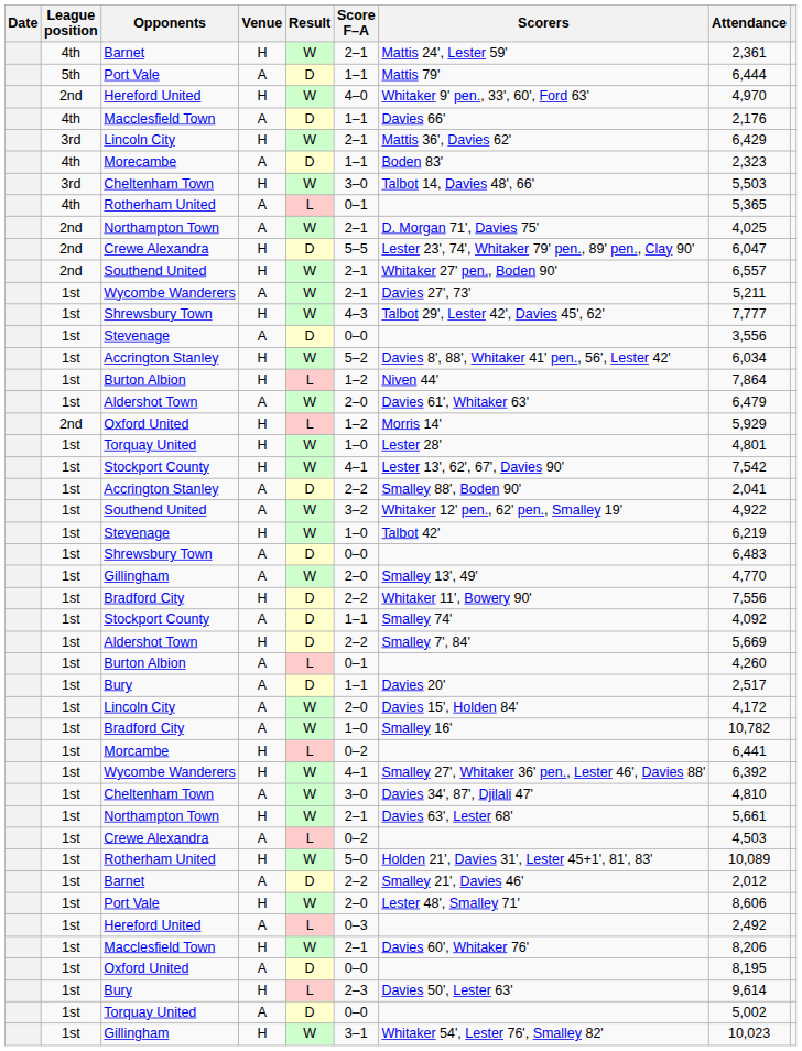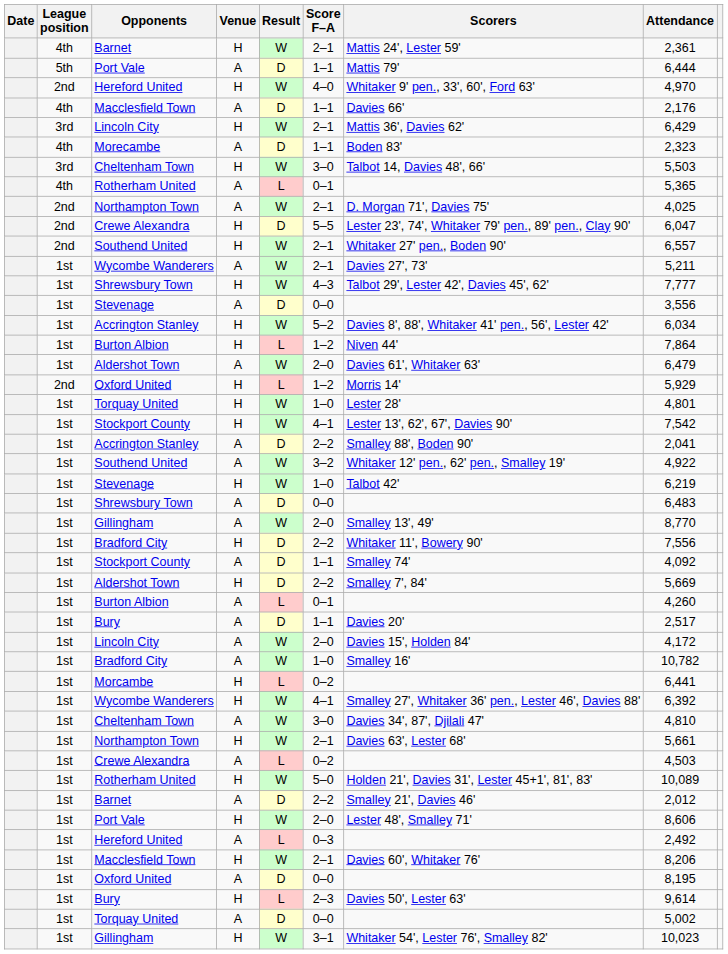 <table class="wikitable plainrowheaders sortable" style="text-align:center">
 <tr>
 <th scope="col">Date</th>
 <th scope="col">League<br>position</th>
 <th scope="col">Opponents</th>
 <th scope="col">Venue</th>
 <th scope="col">Result</th>
 <th scope="col">Score<br>F–A</th>
 <th scope=col class="unsortable">Scorers</th>
 <th scope="col">Attendance</th>
 <th scope=col class="unsortable"></th>
 </tr>
 <tr>
 <th scope="row"></th>
 <td>4th</td>
 <td align="left"><a href='#'>Barnet</a></td>
 <td>H</td>
 <td style="background-color:#CCFFCC">W</td>
 <td>2–1</td>
 <td align="left"><a href='#'>Mattis</a> 24', <a href='#'>Lester</a> 59'</td>
 <td>2,361</td>
 <td></td>
 </tr>
 <tr>
 <th scope="row"></th>
 <td>5th</td>
 <td align="left"><a href='#'>Port Vale</a></td>
 <td>A</td>
 <td style="background-color:#FFFFCC">D</td>
 <td>1–1</td>
 <td align="left"><a href='#'>Mattis</a> 79'</td>
 <td>6,444</td>
 <td></td>
 </tr>
 <tr>
 <th scope="row"></th>
 <td>2nd</td>
 <td align="left"><a href='#'>Hereford United</a></td>
 <td>H</td>
 <td style="background-color:#CCFFCC">W</td>
 <td>4–0</td>
 <td align="left"><a href='#'>Whitaker</a> 9' <a href='#'>pen.</a>, 33', 60', <a href='#'>Ford</a> 63'</td>
 <td>4,970</td>
 <td></td>
 </tr>
 <tr>
 <th scope="row"></th>
 <td>4th</td>
 <td align="left"><a href='#'>Macclesfield Town</a></td>
 <td>A</td>
 <td style="background-color:#FFFFCC">D</td>
 <td>1–1</td>
 <td align="left"><a href='#'>Davies</a> 66'</td>
 <td>2,176</td>
 <td></td>
 </tr>
 <tr>
 <th scope="row"></th>
 <td>3rd</td>
 <td align="left"><a href='#'>Lincoln City</a></td>
 <td>H</td>
 <td style="background-color:#CCFFCC">W</td>
 <td>2–1</td>
 <td align="left"><a href='#'>Mattis</a> 36', <a href='#'>Davies</a> 62'</td>
 <td>6,429</td>
 <td></td>
 </tr>
 <tr>
 <th scope="row"></th>
 <td>4th</td>
 <td align="left"><a href='#'>Morecambe</a></td>
 <td>A</td>
 <td style="background-color:#FFFFCC">D</td>
 <td>1–1</td>
 <td align="left"><a href='#'>Boden</a> 83'</td>
 <td>2,323</td>
 <td></td>
 </tr>
 <tr>
 <th scope="row"></th>
 <td>3rd</td>
 <td align="left"><a href='#'>Cheltenham Town</a></td>
 <td>H</td>
 <td style="background-color:#CCFFCC">W</td>
 <td>3–0</td>
 <td align="left"><a href='#'>Talbot</a> 14, <a href='#'>Davies</a> 48', 66'</td>
 <td>5,503</td>
 <td></td>
 </tr>
 <tr>
 <th scope="row"></th>
 <td>4th</td>
 <td align="left"><a href='#'>Rotherham United</a></td>
 <td>A</td>
 <td style="background-color:#FFCCCC">L</td>
 <td>0–1</td>
 <td></td>
 <td>5,365</td>
 <td></td>
 </tr>
 <tr>
 <th scope="row"></th>
 <td>2nd</td>
 <td align="left"><a href='#'>Northampton Town</a></td>
 <td>A</td>
 <td style="background-color:#CCFFCC">W</td>
 <td>2–1</td>
 <td align="left"><a href='#'>D. Morgan</a> 71', <a href='#'>Davies</a> 75'</td>
 <td>4,025</td>
 <td></td>
 </tr>
 <tr>
 <th scope="row"></th>
 <td>2nd</td>
 <td align="left"><a href='#'>Crewe Alexandra</a></td>
 <td>H</td>
 <td style="background-color:#FFFFCC">D</td>
 <td>5–5</td>
 <td align="left"><a href='#'>Lester</a> 23', 74', <a href='#'>Whitaker</a> 79' <a href='#'>pen.</a>, 89' <a href='#'>pen.</a>, <a href='#'>Clay</a> 90'</td>
 <td>6,047</td>
 <td></td>
 </tr>
 <tr>
 <th scope="row"></th>
 <td>2nd</td>
 <td align="left"><a href='#'>Southend United</a></td>
 <td>H</td>
 <td style="background-color:#CCFFCC">W</td>
 <td>2–1</td>
 <td align="left"><a href='#'>Whitaker</a> 27' <a href='#'>pen.</a>, <a href='#'>Boden</a> 90'</td>
 <td>6,557</td>
 <td></td>
 </tr>
 <tr>
 <th scope="row"></th>
 <td>1st</td>
 <td align="left"><a href='#'>Wycombe Wanderers</a></td>
 <td>A</td>
 <td style="background-color:#CCFFCC">W</td>
 <td>2–1</td>
 <td align="left"><a href='#'>Davies</a> 27', 73'</td>
 <td>5,211</td>
 <td></td>
 </tr>
 <tr>
 <th scope="row"></th>
 <td>1st</td>
 <td align="left"><a href='#'>Shrewsbury Town</a></td>
 <td>H</td>
 <td style="background-color:#CCFFCC">W</td>
 <td>4–3</td>
 <td align="left"><a href='#'>Talbot</a> 29', <a href='#'>Lester</a> 42', <a href='#'>Davies</a> 45', 62'</td>
 <td>7,777</td>
 <td></td>
 </tr>
 <tr>
 <th scope="row"></th>
 <td>1st</td>
 <td align="left"><a href='#'>Stevenage</a></td>
 <td>A</td>
 <td style="background-color:#FFFFCC">D</td>
 <td>0–0</td>
 <td></td>
 <td>3,556</td>
 <td></td>
 </tr>
 <tr>
 <th scope="row"></th>
 <td>1st</td>
 <td align="left"><a href='#'>Accrington Stanley</a></td>
 <td>H</td>
 <td style="background-color:#CCFFCC">W</td>
 <td>5–2</td>
 <td align="left"><a href='#'>Davies</a> 8', 88', <a href='#'>Whitaker</a> 41' <a href='#'>pen.</a>, 56', <a href='#'>Lester</a> 42'</td>
 <td>6,034</td>
 <td></td>
 </tr>
 <tr>
 <th scope="row"></th>
 <td>1st</td>
 <td align="left"><a href='#'>Burton Albion</a></td>
 <td>H</td>
 <td style="background-color:#FFCCCC">L</td>
 <td>1–2</td>
 <td align="left"><a href='#'>Niven</a> 44'</td>
 <td>7,864</td>
 <td></td>
 </tr>
 <tr>
 <th scope="row"></th>
 <td>1st</td>
 <td align="left"><a href='#'>Aldershot Town</a></td>
 <td>A</td>
 <td style="background-color:#CCFFCC">W</td>
 <td>2–0</td>
 <td align="left"><a href='#'>Davies</a> 61', <a href='#'>Whitaker</a> 63'</td>
 <td>6,479</td>
 <td></td>
 </tr>
 <tr>
 <th scope="row"></th>
 <td>2nd</td>
 <td align="left"><a href='#'>Oxford United</a></td>
 <td>H</td>
 <td style="background-color:#FFCCCC">L</td>
 <td>1–2</td>
 <td align="left"><a href='#'>Morris</a> 14'</td>
 <td>5,929</td>
 <td></td>
 </tr>
 <tr>
 <th scope="row"></th>
 <td>1st</td>
 <td align="left"><a href='#'>Torquay United</a></td>
 <td>H</td>
 <td style="background-color:#CCFFCC">W</td>
 <td>1–0</td>
 <td align="left"><a href='#'>Lester</a> 28'</td>
 <td>4,801</td>
 <td></td>
 </tr>
 <tr>
 <th scope="row"></th>
 <td>1st</td>
 <td align="left"><a href='#'>Stockport County</a></td>
 <td>H</td>
 <td style="background-color:#CCFFCC">W</td>
 <td>4–1</td>
 <td align="left"><a href='#'>Lester</a> 13', 62', 67', <a href='#'>Davies</a> 90'</td>
 <td>7,542</td>
 <td></td>
 </tr>
 <tr>
 <th scope="row"></th>
 <td>1st</td>
 <td align="left"><a href='#'>Accrington Stanley</a></td>
 <td>A</td>
 <td style="background-color:#FFFFCC">D</td>
 <td>2–2</td>
 <td align="left"><a href='#'>Smalley</a> 88', <a href='#'>Boden</a> 90'</td>
 <td>2,041</td>
 <td></td>
 </tr>
 <tr>
 <th scope="row"></th>
 <td>1st</td>
 <td align="left"><a href='#'>Southend United</a></td>
 <td>A</td>
 <td style="background-color:#CCFFCC">W</td>
 <td>3–2</td>
 <td align="left"><a href='#'>Whitaker</a> 12' <a href='#'>pen.</a>, 62' <a href='#'>pen.</a>, <a href='#'>Smalley</a> 19'</td>
 <td>4,922</td>
 <td></td>
 </tr>
 <tr>
 <th scope="row"></th>
 <td>1st</td>
 <td align="left"><a href='#'>Stevenage</a></td>
 <td>H</td>
 <td style="background-color:#CCFFCC">W</td>
 <td>1–0</td>
 <td align="left"><a href='#'>Talbot</a> 42'</td>
 <td>6,219</td>
 <td></td>
 </tr>
 <tr>
 <th scope="row"></th>
 <td>1st</td>
 <td align="left"><a href='#'>Shrewsbury Town</a></td>
 <td>A</td>
 <td style="background-color:#FFFFCC">D</td>
 <td>0–0</td>
 <td></td>
 <td>6,483</td>
 <td></td>
 </tr>
 <tr>
 <th scope="row"></th>
 <td>1st</td>
 <td align="left"><a href='#'>Gillingham</a></td>
 <td>A</td>
 <td style="background-color:#CCFFCC">W</td>
 <td>2–0</td>
 <td align="left"><a href='#'>Smalley</a> 13', 49'</td>
-<td>4,770</td>
+<td>8,770</td>
 <td></td>
 </tr>
 <tr>
 <th scope="row"></th>
 <td>1st</td>
 <td align="left"><a href='#'>Bradford City</a></td>
 <td>H</td>
 <td style="background-color:#FFFFCC">D</td>
 <td>2–2</td>
 <td align="left"><a href='#'>Whitaker</a> 11', <a href='#'>Bowery</a> 90'</td>
 <td>7,556</td>
 <td></td>
 </tr>
 <tr>
 <th scope="row"></th>
 <td>1st</td>
 <td align="left"><a href='#'>Stockport County</a></td>
 <td>A</td>
 <td style="background-color:#FFFFCC">D</td>
 <td>1–1</td>
 <td align="left"><a href='#'>Smalley</a> 74'</td>
 <td>4,092</td>
 <td></td>
 </tr>
 <tr>
 <th scope="row"></th>
 <td>1st</td>
 <td align="left"><a href='#'>Aldershot Town</a></td>
 <td>H</td>
 <td style="background-color:#FFFFCC">D</td>
 <td>2–2</td>
 <td align="left"><a href='#'>Smalley</a> 7', 84'</td>
 <td>5,669</td>
 <td></td>
 </tr>
 <tr>
 <th scope="row"></th>
 <td>1st</td>
 <td align="left"><a href='#'>Burton Albion</a></td>
 <td>A</td>
 <td style="background-color:#FFCCCC">L</td>
 <td>0–1</td>
 <td></td>
 <td>4,260</td>
 <td></td>
 </tr>
 <tr>
 <th scope="row"></th>
 <td>1st</td>
 <td align="left"><a href='#'>Bury</a></td>
 <td>A</td>
 <td style="background-color:#FFFFCC">D</td>
 <td>1–1</td>
 <td align="left"><a href='#'>Davies</a> 20'</td>
 <td>2,517</td>
 <td></td>
 </tr>
 <tr>
 <th scope="row"></th>
 <td>1st</td>
 <td align="left"><a href='#'>Lincoln City</a></td>
 <td>A</td>
 <td style="background-color:#CCFFCC">W</td>
 <td>2–0</td>
 <td align="left"><a href='#'>Davies</a> 15', <a href='#'>Holden</a> 84'</td>
 <td>4,172</td>
 <td></td>
 </tr>
 <tr>
 <th scope="row"></th>
 <td>1st</td>
 <td align="left"><a href='#'>Bradford City</a></td>
 <td>A</td>
 <td style="background-color:#CCFFCC">W</td>
 <td>1–0</td>
 <td align="left"><a href='#'>Smalley</a> 16'</td>
 <td>10,782</td>
 <td></td>
 </tr>
 <tr>
 <th scope="row"></th>
 <td>1st</td>
 <td align="left"><a href='#'>Morcambe</a></td>
 <td>H</td>
 <td style="background-color:#FFCCCC">L</td>
 <td>0–2</td>
 <td></td>
 <td>6,441</td>
 <td></td>
 </tr>
 <tr>
 <th scope="row"></th>
 <td>1st</td>
 <td align="left"><a href='#'>Wycombe Wanderers</a></td>
 <td>H</td>
 <td style="background-color:#CCFFCC">W</td>
 <td>4–1</td>
 <td align="left"><a href='#'>Smalley</a> 27', <a href='#'>Whitaker</a> 36' <a href='#'>pen.</a>, <a href='#'>Lester</a> 46', <a href='#'>Davies</a> 88'</td>
 <td>6,392</td>
 <td></td>
 </tr>
 <tr>
 <th scope="row"></th>
 <td>1st</td>
 <td align="left"><a href='#'>Cheltenham Town</a></td>
 <td>A</td>
 <td style="background-color:#CCFFCC">W</td>
 <td>3–0</td>
 <td align="left"><a href='#'>Davies</a> 34', 87', <a href='#'>Djilali</a> 47'</td>
 <td>4,810</td>
 <td></td>
 </tr>
 <tr>
 <th scope="row"></th>
 <td>1st</td>
 <td align="left"><a href='#'>Northampton Town</a></td>
 <td>H</td>
 <td style="background-color:#CCFFCC">W</td>
 <td>2–1</td>
 <td align="left"><a href='#'>Davies</a> 63', <a href='#'>Lester</a> 68'</td>
 <td>5,661</td>
 <td></td>
 </tr>
 <tr>
 <th scope="row"></th>
 <td>1st</td>
 <td align="left"><a href='#'>Crewe Alexandra</a></td>
 <td>A</td>
 <td style="background-color:#FFCCCC">L</td>
 <td>0–2</td>
 <td></td>
 <td>4,503</td>
 <td></td>
 </tr>
 <tr>
 <th scope="row"></th>
 <td>1st</td>
 <td align="left"><a href='#'>Rotherham United</a></td>
 <td>H</td>
 <td style="background-color:#CCFFCC">W</td>
 <td>5–0</td>
 <td align="left"><a href='#'>Holden</a> 21', <a href='#'>Davies</a> 31', <a href='#'>Lester</a> 45+1', 81', 83'</td>
 <td>10,089</td>
 <td></td>
 </tr>
 <tr>
 <th scope="row"></th>
 <td>1st</td>
 <td align="left"><a href='#'>Barnet</a></td>
 <td>A</td>
 <td style="background-color:#FFFFCC">D</td>
 <td>2–2</td>
 <td align="left"><a href='#'>Smalley</a> 21', <a href='#'>Davies</a> 46'</td>
 <td>2,012</td>
 <td></td>
 </tr>
 <tr>
 <th scope="row"></th>
 <td>1st</td>
 <td align="left"><a href='#'>Port Vale</a></td>
 <td>H</td>
 <td style="background-color:#CCFFCC">W</td>
 <td>2–0</td>
 <td align="left"><a href='#'>Lester</a> 48', <a href='#'>Smalley</a> 71'</td>
 <td>8,606</td>
 <td></td>
 </tr>
 <tr>
 <th scope="row"></th>
 <td>1st</td>
 <td align="left"><a href='#'>Hereford United</a></td>
 <td>A</td>
 <td style="background-color:#FFCCCC">L</td>
 <td>0–3</td>
 <td></td>
 <td>2,492</td>
 <td></td>
 </tr>
 <tr>
 <th scope="row"></th>
 <td>1st</td>
 <td align="left"><a href='#'>Macclesfield Town</a></td>
 <td>H</td>
 <td style="background-color:#CCFFCC">W</td>
 <td>2–1</td>
 <td align="left"><a href='#'>Davies</a> 60', <a href='#'>Whitaker</a> 76'</td>
 <td>8,206</td>
 <td></td>
 </tr>
 <tr>
 <th scope="row"></th>
 <td>1st</td>
 <td align="left"><a href='#'>Oxford United</a></td>
 <td>A</td>
 <td style="background-color:#FFFFCC">D</td>
 <td>0–0</td>
 <td></td>
 <td>8,195</td>
 <td></td>
 </tr>
 <tr>
 <th scope="row"></th>
 <td>1st</td>
 <td align="left"><a href='#'>Bury</a></td>
 <td>H</td>
 <td style="background-color:#FFCCCC">L</td>
 <td>2–3</td>
 <td align="left"><a href='#'>Davies</a> 50', <a href='#'>Lester</a> 63'</td>
 <td>9,614</td>
 <td></td>
 </tr>
 <tr>
 <th scope="row"></th>
 <td>1st</td>
 <td align="left"><a href='#'>Torquay United</a></td>
 <td>A</td>
 <td style="background-color:#FFFFCC">D</td>
 <td>0–0</td>
 <td></td>
 <td>5,002</td>
 <td></td>
 </tr>
 <tr>
 <th scope="row"></th>
 <td>1st</td>
 <td align="left"><a href='#'>Gillingham</a></td>
 <td>H</td>
 <td style="background-color:#CCFFCC">W</td>
 <td>3–1</td>
 <td align="left"><a href='#'>Whitaker</a> 54', <a href='#'>Lester</a> 76', <a href='#'>Smalley</a> 82'</td>
 <td>10,023</td>
 <td></td>
 </tr>
 </table>
